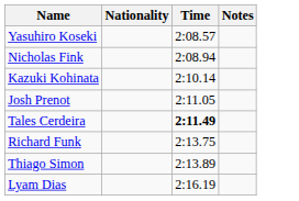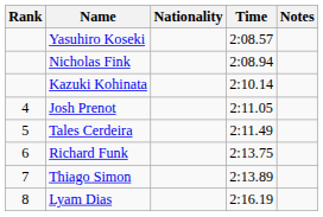 <table class="wikitable sortable" style="text-align:center">
 <tr>
+<th>Rank</th>
 <th>Name</th>
 <th>Nationality</th>
 <th>Time</th>
 <th>Notes</th>
 </tr>
 <tr>
+<td></td>
 <td align=left><a href='#'>Yasuhiro Koseki</a></td>
 <td align=left></td>
 <td>2:08.57</td>
 <td></td>
 </tr>
 <tr>
+<td></td>
 <td align=left><a href='#'>Nicholas Fink</a></td>
 <td align=left></td>
 <td>2:08.94</td>
 <td></td>
 </tr>
 <tr>
+<td></td>
 <td align=left><a href='#'>Kazuki Kohinata</a></td>
 <td align=left></td>
 <td>2:10.14</td>
 <td></td>
 </tr>
 <tr>
+<td>4</td>
 <td align=left><a href='#'>Josh Prenot</a></td>
 <td align=left></td>
 <td>2:11.05</td>
 <td></td>
 </tr>
 <tr>
+<td>5</td>
 <td align=left><a href='#'>Tales Cerdeira</a></td>
 <td align=left></td>
-<td><strong>2:11.49</strong></td>
+<td>2:11.49</td>
 <td></td>
 </tr>
 <tr>
+<td>6</td>
 <td align=left><a href='#'>Richard Funk</a></td>
 <td align=left></td>
 <td>2:13.75</td>
 <td></td>
 </tr>
 <tr>
+<td>7</td>
 <td align=left><a href='#'>Thiago Simon</a></td>
 <td align=left></td>
 <td>2:13.89</td>
 <td></td>
 </tr>
 <tr>
+<td>8</td>
 <td align=left><a href='#'>Lyam Dias</a></td>
 <td align=left></td>
 <td>2:16.19</td>
 <td></td>
 </tr>
 </table>
